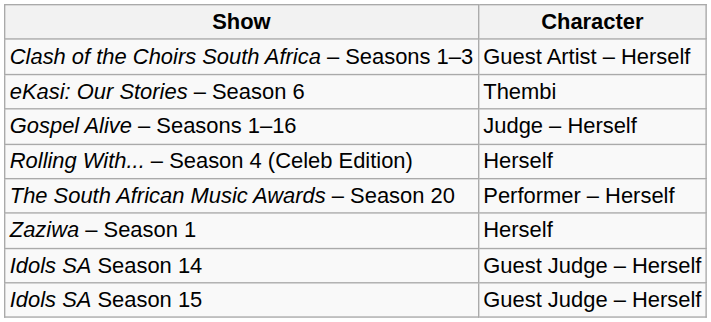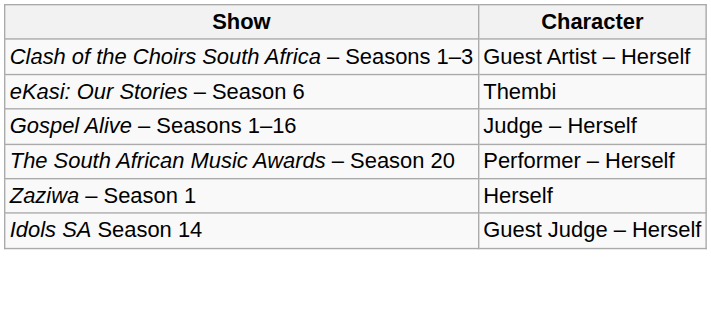 <table class="wikitable">
 <tr>
 <th>Show</th>
 <th>Character</th>
 </tr>
 <tr>
 <td><em>Clash of the Choirs South Africa</em> – Seasons 1–3</td>
 <td>Guest Artist – Herself</td>
 </tr>
 <tr>
 <td><em>eKasi: Our Stories</em> – Season 6</td>
 <td>Thembi</td>
 </tr>
 <tr>
 <td><em>Gospel Alive</em> – Seasons 1–16</td>
 <td>Judge – Herself<br></td>
 </tr>
 <tr>
-<td><em>Rolling With...</em> – Season 4 (Celeb Edition)</td>
-<td>Herself</td>
-</tr>
-<tr>
 <td><em>The South African Music Awards</em> – Season 20</td>
 <td>Performer – Herself</td>
 </tr>
 <tr>
 <td><em>Zaziwa</em> – Season 1</td>
 <td>Herself</td>
 </tr>
 <tr>
 <td><em>Idols SA</em> Season 14</td>
 <td>Guest Judge – Herself</td>
 </tr>
-<tr>
-<td><em>Idols SA</em> Season 15</td>
-<td>Guest Judge – Herself</td>
-</tr>
 </table>
